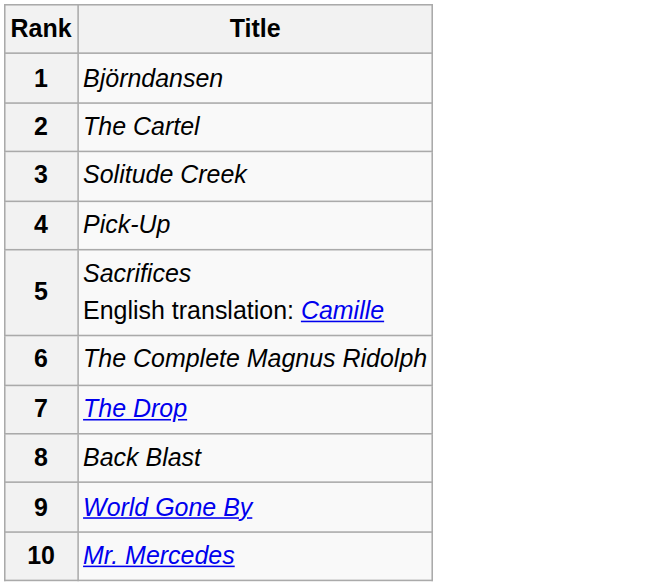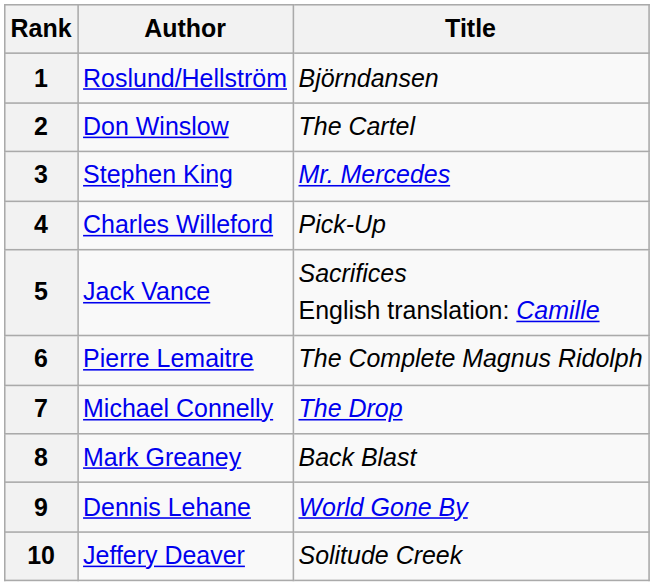 <table class="wikitable sortable" style="font-size:1.00em; line-height:1.5em;">
 <tr>
 <th>Rank</th>
+<th>Author</th>
 <th>Title</th>
 </tr>
 <tr>
 <th>1</th>
+<td><a href='#'>Roslund/Hellström</a></td>
 <td><em>Björndansen</em></td>
 </tr>
 <tr>
 <th>2</th>
+<td><a href='#'>Don Winslow</a></td>
 <td><em>The Cartel</em></td>
 </tr>
 <tr>
 <th>3</th>
-<td><em>Solitude Creek</em></td>
+<td><a href='#'>Stephen King</a></td>
+<td><em><a href='#'>Mr. Mercedes</a></em></td>
 </tr>
 <tr>
 <th>4</th>
+<td><a href='#'>Charles Willeford</a></td>
 <td><em>Pick-Up</em></td>
 </tr>
 <tr>
 <th>5</th>
+<td><a href='#'>Jack Vance</a></td>
 <td><em>Sacrifices</em><br>English translation: <em><a href='#'>Camille</a></em></td>
 </tr>
 <tr>
 <th>6</th>
+<td><a href='#'>Pierre Lemaitre</a></td>
 <td><em>The Complete Magnus Ridolph</em></td>
 </tr>
 <tr>
 <th>7</th>
+<td><a href='#'>Michael Connelly</a></td>
 <td><em><a href='#'>The Drop</a></em></td>
 </tr>
 <tr>
 <th>8</th>
+<td><a href='#'>Mark Greaney</a></td>
 <td><em>Back Blast</em></td>
 </tr>
 <tr>
 <th>9</th>
+<td><a href='#'>Dennis Lehane</a></td>
 <td><em><a href='#'>World Gone By</a></em></td>
 </tr>
 <tr>
 <th>10</th>
-<td><em><a href='#'>Mr. Mercedes</a></em></td>
+<td><a href='#'>Jeffery Deaver</a></td>
+<td><em>Solitude Creek</em></td>
 </tr>
 </table>
